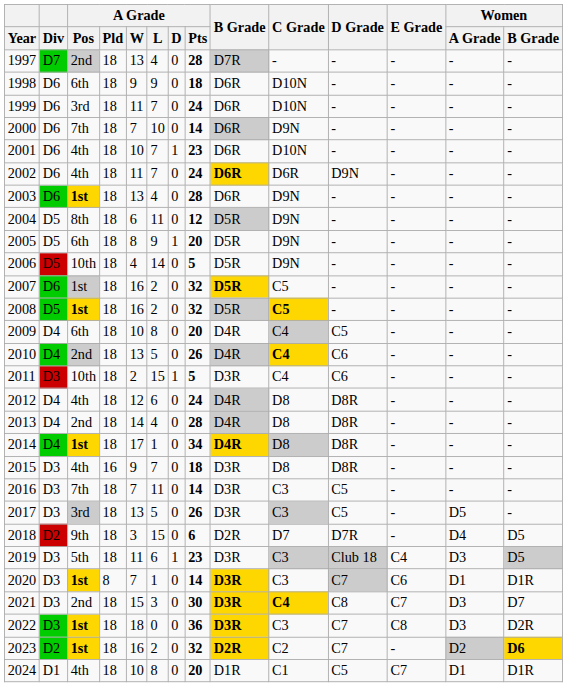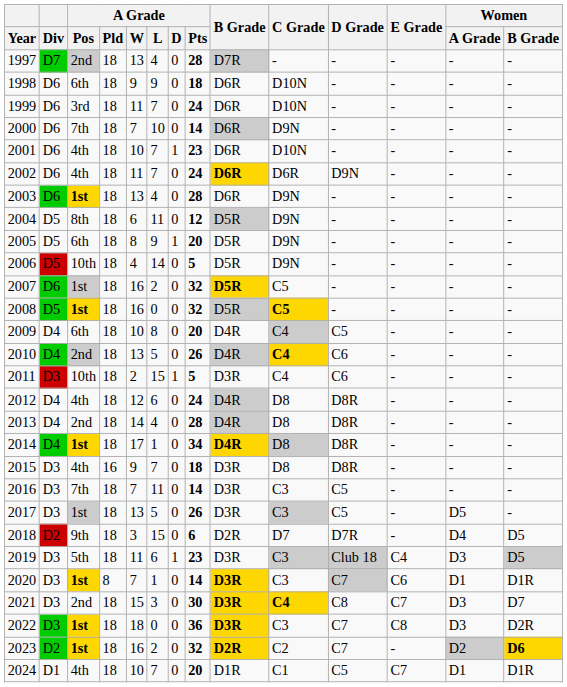 <table class="wikitable">
 <tr>
 <th></th>
 <th></th>
 <th colspan="6">A Grade</th>
 <th rowspan="2">B Grade</th>
 <th rowspan="2">C Grade</th>
 <th rowspan="2">D Grade</th>
 <th rowspan="2">E Grade</th>
 <th colspan="2">Women</th>
 </tr>
 <tr>
 <th>Year</th>
 <th>Div</th>
 <th>Pos</th>
 <th>Pld</th>
 <th>W</th>
 <th>L</th>
 <th>D</th>
 <th>Pts</th>
 <th>A Grade</th>
 <th>B Grade</th>
 </tr>
 <tr>
 <td>1997</td>
 <td bgcolor="00cc00">D7</td>
 <td bgcolor="#cccccc">2nd</td>
 <td>18</td>
 <td>13</td>
 <td>4</td>
 <td>0</td>
 <td><strong>28</strong></td>
 <td bgcolor="#cccccc">D7R</td>
 <td>-</td>
 <td>-</td>
 <td>-</td>
 <td>-</td>
 <td>-</td>
 </tr>
 <tr>
 <td>1998</td>
 <td>D6</td>
 <td>6th</td>
 <td>18</td>
 <td>9</td>
 <td>9</td>
 <td>0</td>
 <td><strong>18</strong></td>
 <td>D6R</td>
 <td>D10N</td>
 <td>-</td>
 <td>-</td>
 <td>-</td>
 <td>-</td>
 </tr>
 <tr>
 <td>1999</td>
 <td>D6</td>
 <td>3rd</td>
 <td>18</td>
 <td>11</td>
 <td>7</td>
 <td>0</td>
 <td><strong>24</strong></td>
 <td>D6R</td>
 <td>D10N</td>
 <td>-</td>
 <td>-</td>
 <td>-</td>
 <td>-</td>
 </tr>
 <tr>
 <td>2000</td>
 <td>D6</td>
 <td>7th</td>
 <td>18</td>
 <td>7</td>
 <td>10</td>
 <td>0</td>
 <td><strong>14</strong></td>
 <td bgcolor="#cccccc">D6R</td>
 <td>D9N</td>
 <td>-</td>
 <td>-</td>
 <td>-</td>
 <td>-</td>
 </tr>
 <tr>
 <td>2001</td>
 <td>D6</td>
 <td>4th</td>
 <td>18</td>
 <td>10</td>
 <td>7</td>
 <td>1</td>
 <td><strong>23</strong></td>
 <td>D6R</td>
 <td>D10N</td>
 <td>-</td>
 <td>-</td>
 <td>-</td>
 <td>-</td>
 </tr>
 <tr>
 <td>2002</td>
 <td>D6</td>
 <td>4th</td>
 <td>18</td>
 <td>11</td>
 <td>7</td>
 <td>0</td>
 <td><strong>24</strong></td>
 <td bgcolor="gold"><strong>D6R</strong></td>
 <td>D6R</td>
 <td>D9N</td>
 <td>-</td>
 <td>-</td>
 <td>-</td>
 </tr>
 <tr>
 <td>2003</td>
 <td bgcolor="00cc00">D6</td>
 <td bgcolor="gold"><strong>1st</strong></td>
 <td>18</td>
 <td>13</td>
 <td>4</td>
 <td>0</td>
 <td><strong>28</strong></td>
 <td>D6R</td>
 <td>D9N</td>
 <td>-</td>
 <td>-</td>
 <td>-</td>
 <td>-</td>
 </tr>
 <tr>
 <td>2004</td>
 <td>D5</td>
 <td>8th</td>
 <td>18</td>
 <td>6</td>
 <td>11</td>
 <td>0</td>
 <td><strong>12</strong></td>
 <td bgcolor="#cccccc">D5R</td>
 <td>D9N</td>
 <td>-</td>
 <td>-</td>
 <td>-</td>
 <td>-</td>
 </tr>
 <tr>
 <td>2005</td>
 <td>D5</td>
 <td>6th</td>
 <td>18</td>
 <td>8</td>
 <td>9</td>
 <td>1</td>
 <td><strong>20</strong></td>
 <td>D5R</td>
 <td>D9N</td>
 <td>-</td>
 <td>-</td>
 <td>-</td>
 <td>-</td>
 </tr>
 <tr>
 <td>2006</td>
 <td bgcolor="#cc0000">D5</td>
 <td>10th</td>
 <td>18</td>
 <td>4</td>
 <td>14</td>
 <td>0</td>
 <td><strong>5</strong></td>
 <td>D5R</td>
 <td>D9N</td>
 <td>-</td>
 <td>-</td>
 <td>-</td>
 <td>-</td>
 </tr>
 <tr>
 <td>2007</td>
 <td bgcolor="00cc00">D6</td>
 <td bgcolor="#cccccc">1st</td>
 <td>18</td>
 <td>16</td>
 <td>2</td>
 <td>0</td>
 <td><strong>32</strong></td>
 <td bgcolor="gold"><strong>D5R</strong></td>
 <td>C5</td>
 <td>-</td>
 <td>-</td>
 <td>-</td>
 <td>-</td>
 </tr>
 <tr>
 <td>2008</td>
 <td bgcolor="00cc00">D5</td>
 <td bgcolor="gold"><strong>1st</strong></td>
 <td>18</td>
 <td>16</td>
-<td>2</td>
+<td>0</td>
 <td>0</td>
 <td><strong>32</strong></td>
 <td bgcolor="#cccccc">D5R</td>
 <td bgcolor="gold"><strong>C5</strong></td>
 <td>-</td>
 <td>-</td>
 <td>-</td>
 <td>-</td>
 </tr>
 <tr>
 <td>2009</td>
 <td>D4</td>
 <td>6th</td>
 <td>18</td>
 <td>10</td>
 <td>8</td>
 <td>0</td>
 <td><strong>20</strong></td>
 <td>D4R</td>
 <td bgcolor="#cccccc">C4</td>
 <td>C5</td>
 <td>-</td>
 <td>-</td>
 <td>-</td>
 </tr>
 <tr>
 <td>2010</td>
 <td bgcolor="00cc00">D4</td>
 <td bgcolor="#cccccc">2nd</td>
 <td>18</td>
 <td>13</td>
 <td>5</td>
 <td>0</td>
 <td><strong>26</strong></td>
 <td bgcolor="#cccccc">D4R</td>
 <td bgcolor="gold"><strong>C4</strong></td>
 <td>C6</td>
 <td>-</td>
 <td>-</td>
 <td>-</td>
 </tr>
 <tr>
 <td>2011</td>
 <td bgcolor="#cc0000">D3</td>
 <td>10th</td>
 <td>18</td>
 <td>2</td>
 <td>15</td>
 <td>1</td>
 <td><strong>5</strong></td>
 <td>D3R</td>
 <td>C4</td>
 <td>C6</td>
 <td>-</td>
 <td>-</td>
 <td>-</td>
 </tr>
 <tr>
 <td>2012</td>
 <td>D4</td>
 <td>4th</td>
 <td>18</td>
 <td>12</td>
 <td>6</td>
 <td>0</td>
 <td><strong>24</strong></td>
 <td bgcolor="#cccccc">D4R</td>
 <td>D8</td>
 <td>D8R</td>
 <td>-</td>
 <td>-</td>
 <td>-</td>
 </tr>
 <tr>
 <td>2013</td>
 <td>D4</td>
 <td>2nd</td>
 <td>18</td>
 <td>14</td>
 <td>4</td>
 <td>0</td>
 <td><strong>28</strong></td>
 <td bgcolor="#cccccc">D4R</td>
 <td>D8</td>
 <td>D8R</td>
 <td>-</td>
 <td>-</td>
 <td>-</td>
 </tr>
 <tr>
 <td>2014</td>
 <td bgcolor="00cc00">D4</td>
 <td bgcolor="gold"><strong>1st</strong></td>
 <td>18</td>
 <td>17</td>
 <td>1</td>
 <td>0</td>
 <td><strong>34</strong></td>
 <td bgcolor="gold"><strong>D4R</strong></td>
 <td bgcolor="#cccccc">D8</td>
 <td>D8R</td>
 <td>-</td>
 <td>-</td>
 <td>-</td>
 </tr>
 <tr>
 <td>2015</td>
 <td>D3</td>
 <td>4th</td>
 <td>16</td>
 <td>9</td>
 <td>7</td>
 <td>0</td>
 <td><strong>18</strong></td>
 <td>D3R</td>
 <td>D8</td>
 <td>D8R</td>
 <td>-</td>
 <td>-</td>
 <td>-</td>
 </tr>
 <tr>
 <td>2016</td>
 <td>D3</td>
 <td>7th</td>
 <td>18</td>
 <td>7</td>
 <td>11</td>
 <td>0</td>
 <td><strong>14</strong></td>
 <td>D3R</td>
 <td>C3</td>
 <td>C5</td>
 <td>-</td>
 <td>-</td>
 <td>-</td>
 </tr>
 <tr>
 <td>2017</td>
 <td>D3</td>
-<td bgcolor="#cccccc">3rd</td>
+<td bgcolor="#cccccc">1st</td>
 <td>18</td>
 <td>13</td>
 <td>5</td>
 <td>0</td>
 <td><strong>26</strong></td>
 <td>D3R</td>
 <td bgcolor="#cccccc">C3</td>
 <td>C5</td>
 <td>-</td>
 <td>D5</td>
 <td>-</td>
 </tr>
 <tr>
 <td>2018</td>
 <td bgcolor="#cc0000">D2</td>
 <td>9th</td>
 <td>18</td>
 <td>3</td>
 <td>15</td>
 <td>0</td>
 <td><strong>6</strong></td>
 <td>D2R</td>
 <td>D7</td>
 <td>D7R</td>
 <td>-</td>
 <td>D4</td>
 <td>D5</td>
 </tr>
 <tr>
 <td>2019</td>
 <td>D3</td>
 <td>5th</td>
 <td>18</td>
 <td>11</td>
 <td>6</td>
 <td>1</td>
 <td><strong>23</strong></td>
 <td>D3R</td>
 <td bgcolor="#cccccc">C3</td>
 <td bgcolor="#cccccc">Club 18</td>
 <td>C4</td>
 <td>D3</td>
 <td bgcolor="#cccccc">D5</td>
 </tr>
 <tr>
 <td>2020</td>
 <td>D3</td>
 <td bgcolor="gold"><strong>1st</strong></td>
 <td>8</td>
 <td>7</td>
 <td>1</td>
 <td>0</td>
 <td><strong>14</strong></td>
 <td bgcolor="gold"><strong>D3R</strong></td>
 <td>C3</td>
 <td bgcolor="#cccccc">C7</td>
 <td>C6</td>
 <td>D1</td>
 <td>D1R</td>
 </tr>
 <tr>
 <td>2021</td>
 <td>D3</td>
 <td>2nd</td>
 <td>18</td>
 <td>15</td>
 <td>3</td>
 <td>0</td>
 <td><strong>30</strong></td>
 <td bgcolor="gold"><strong>D3R</strong></td>
 <td bgcolor="gold"><strong>C4</strong></td>
 <td>C8</td>
 <td>C7</td>
 <td>D3</td>
 <td>D7</td>
 </tr>
 <tr>
 <td>2022</td>
 <td bgcolor="00cc00">D3</td>
 <td bgcolor="gold"><strong>1st</strong></td>
 <td>18</td>
 <td>18</td>
 <td>0</td>
 <td>0</td>
 <td><strong>36</strong></td>
 <td bgcolor="gold"><strong>D3R</strong></td>
 <td>C3</td>
 <td>C7</td>
 <td>C8</td>
 <td>D3</td>
 <td>D2R</td>
 </tr>
 <tr>
 <td>2023</td>
 <td bgcolor="00cc00">D2</td>
 <td bgcolor="gold"><strong>1st</strong></td>
 <td>18</td>
 <td>16</td>
 <td>2</td>
 <td>0</td>
 <td><strong>32</strong></td>
 <td bgcolor="gold"><strong>D2R</strong></td>
 <td>C2</td>
 <td>C7</td>
 <td>-</td>
 <td bgcolor="#cccccc">D2</td>
 <td bgcolor="gold"><strong>D6</strong></td>
 </tr>
 <tr>
 <td>2024</td>
 <td>D1</td>
 <td>4th</td>
 <td>18</td>
 <td>10</td>
-<td>8</td>
+<td>7</td>
 <td>0</td>
 <td><strong>20</strong></td>
 <td>D1R</td>
 <td>C1</td>
 <td>C5</td>
 <td>C7</td>
 <td>D1</td>
 <td>D1R</td>
 </tr>
 </table>
